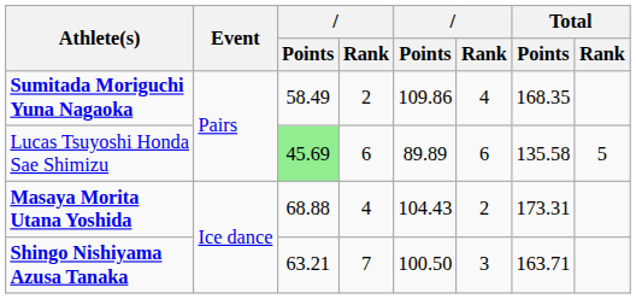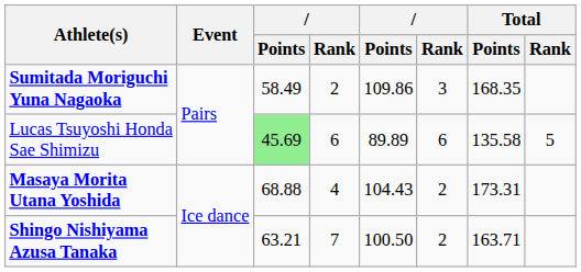 <table class="wikitable" style="font-size:90%">
 <tr>
 <th rowspan=2>Athlete(s)</th>
 <th rowspan=2>Event</th>
 <th colspan=2>/</th>
 <th colspan=2>/</th>
 <th colspan=2>Total</th>
 </tr>
 <tr>
 <th>Points</th>
 <th>Rank</th>
 <th>Points</th>
 <th>Rank</th>
 <th>Points</th>
 <th>Rank</th>
 </tr>
 <tr align=center>
 <td align=left><strong><a href='#'>Sumitada Moriguchi</a><br><a href='#'>Yuna Nagaoka</a></strong></td>
 <td align=left rowspan=2><a href='#'>Pairs</a></td>
 <td>58.49</td>
 <td>2</td>
 <td>109.86</td>
-<td>4</td>
+<td>3</td>
 <td>168.35</td>
 <td></td>
 </tr>
 <tr align=center>
 <td align=left><a href='#'>Lucas Tsuyoshi Honda</a><br><a href='#'>Sae Shimizu</a></td>
 <td style="background: lightgreen;">45.69</td>
 <td>6</td>
 <td>89.89</td>
 <td>6</td>
 <td>135.58</td>
 <td>5</td>
 </tr>
 <tr align=center>
 <td align=left><strong><a href='#'>Masaya Morita</a><br><a href='#'>Utana Yoshida</a></strong></td>
 <td align=left rowspan=2><a href='#'>Ice dance</a></td>
 <td>68.88</td>
 <td>4</td>
 <td>104.43</td>
 <td>2</td>
 <td>173.31</td>
 <td></td>
 </tr>
 <tr align=center>
 <td align=left><strong><a href='#'>Shingo Nishiyama</a><br><a href='#'>Azusa Tanaka</a></strong></td>
 <td>63.21</td>
 <td>7</td>
 <td>100.50</td>
-<td>3</td>
+<td>2</td>
 <td>163.71</td>
 <td></td>
 </tr>
 </table>
